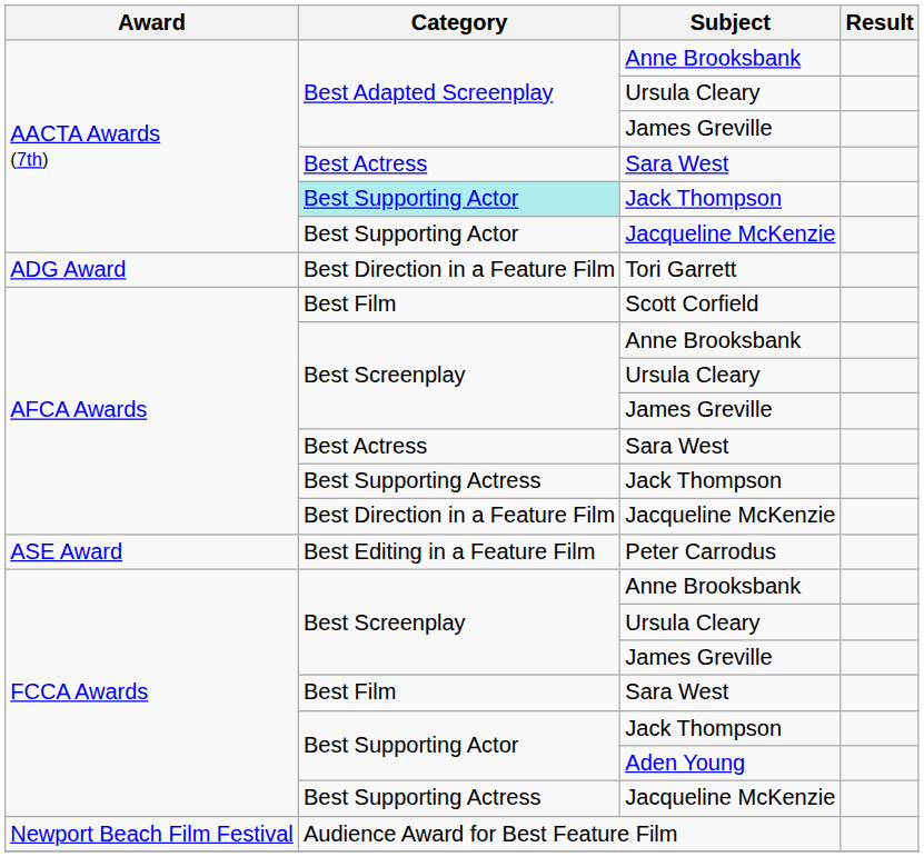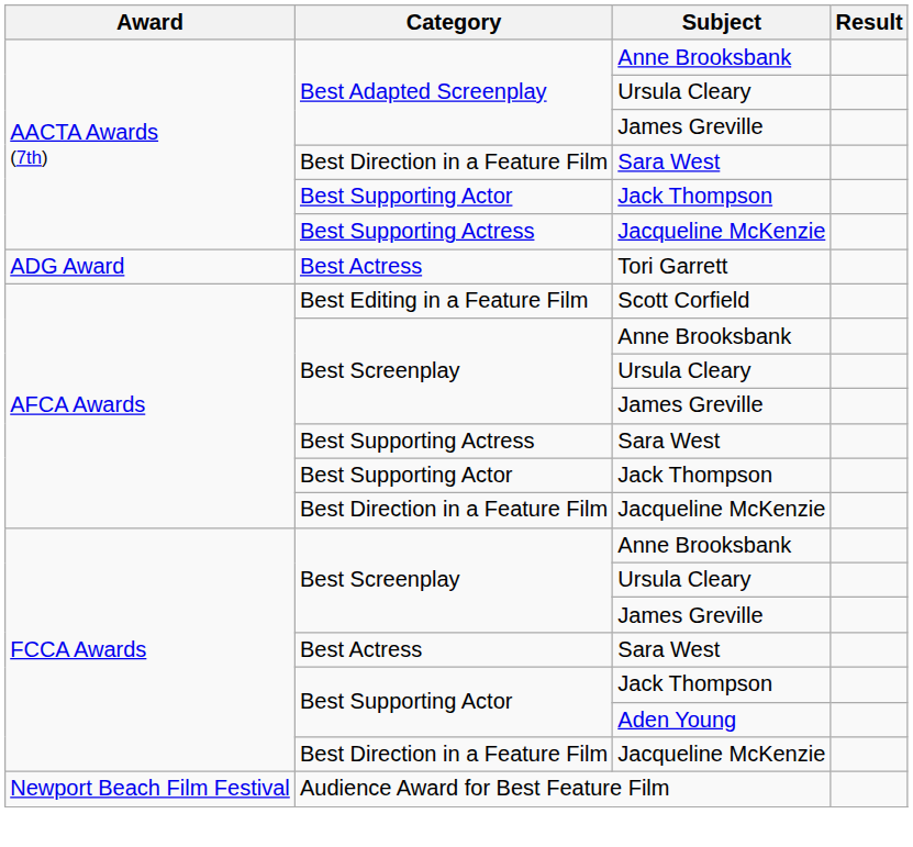 <table class="wikitable">
 <tr>
 <th>Award</th>
 <th>Category</th>
 <th>Subject</th>
 <th>Result</th>
 </tr>
 <tr>
 <td rowspan=6><a href='#'>AACTA Awards</a><br><small>(<a href='#'>7th</a>)</small></td>
 <td rowspan=3><a href='#'>Best Adapted Screenplay</a></td>
 <td><a href='#'>Anne Brooksbank</a></td>
 <td></td>
 </tr>
 <tr>
 <td>Ursula Cleary</td>
 <td></td>
 </tr>
 <tr>
 <td>James Greville</td>
 <td></td>
 </tr>
 <tr>
-<td><a href='#'>Best Actress</a></td>
+<td>Best Direction in a Feature Film</td>
 <td><a href='#'>Sara West</a></td>
 <td></td>
 </tr>
 <tr>
-<td style="background: paleturquoise;"><a href='#'>Best Supporting Actor</a></td>
+<td><a href='#'>Best Supporting Actor</a></td>
 <td><a href='#'>Jack Thompson</a></td>
 <td></td>
 </tr>
 <tr>
-<td>Best Supporting Actor</td>
+<td><a href='#'>Best Supporting Actress</a></td>
 <td><a href='#'>Jacqueline McKenzie</a></td>
 <td></td>
 </tr>
 <tr>
 <td><a href='#'>ADG Award</a></td>
-<td>Best Direction in a Feature Film</td>
+<td><a href='#'>Best Actress</a></td>
 <td>Tori Garrett</td>
 <td></td>
 </tr>
 <tr>
 <td rowspan=7><a href='#'>AFCA Awards</a></td>
-<td>Best Film</td>
+<td>Best Editing in a Feature Film</td>
 <td>Scott Corfield</td>
 <td></td>
 </tr>
 <tr>
+<td rowspan=3>Best Screenplay</td>
+<td>Anne Brooksbank</td>
+<td></td>
+</tr>
+<tr>
+<td>Ursula Cleary</td>
+<td></td>
+</tr>
+<tr>
+<td>James Greville</td>
+<td></td>
+</tr>
+<tr>
+<td>Best Supporting Actress</td>
+<td>Sara West</td>
+<td></td>
+</tr>
+<tr>
+<td>Best Supporting Actor</td>
+<td>Jack Thompson</td>
+<td></td>
+</tr>
+<tr>
+<td>Best Direction in a Feature Film</td>
+<td>Jacqueline McKenzie</td>
+<td></td>
+</tr>
+<tr>
+<td rowspan=7><a href='#'>FCCA Awards</a></td>
 <td rowspan=3>Best Screenplay</td>
 <td>Anne Brooksbank</td>
 <td></td>
 </tr>
 <tr>
 <td>Ursula Cleary</td>
 <td></td>
 </tr>
 <tr>
 <td>James Greville</td>
 <td></td>
 </tr>
 <tr>
 <td>Best Actress</td>
 <td>Sara West</td>
 <td></td>
 </tr>
 <tr>
-<td>Best Supporting Actress</td>
-<td>Jack Thompson</td>
-<td></td>
-</tr>
-<tr>
-<td>Best Direction in a Feature Film</td>
-<td>Jacqueline McKenzie</td>
-<td></td>
-</tr>
-<tr>
-<td><a href='#'>ASE Award</a></td>
-<td>Best Editing in a Feature Film</td>
-<td>Peter Carrodus</td>
-<td></td>
-</tr>
-<tr>
-<td rowspan=7><a href='#'>FCCA Awards</a></td>
-<td rowspan=3>Best Screenplay</td>
-<td>Anne Brooksbank</td>
-<td></td>
-</tr>
-<tr>
-<td>Ursula Cleary</td>
-<td></td>
-</tr>
-<tr>
-<td>James Greville</td>
-<td></td>
-</tr>
-<tr>
-<td>Best Film</td>
-<td>Sara West</td>
-<td></td>
-</tr>
-<tr>
 <td rowspan=2>Best Supporting Actor</td>
 <td>Jack Thompson</td>
 <td></td>
 </tr>
 <tr>
 <td><a href='#'>Aden Young</a></td>
 <td></td>
 </tr>
 <tr>
-<td>Best Supporting Actress</td>
+<td>Best Direction in a Feature Film</td>
 <td>Jacqueline McKenzie</td>
 <td></td>
 </tr>
 <tr>
 <td><a href='#'>Newport Beach Film Festival</a></td>
 <td colspan=2>Audience Award for Best Feature Film</td>
 <td></td>
 </tr>
 <tr>
 </tr>
 </table>
